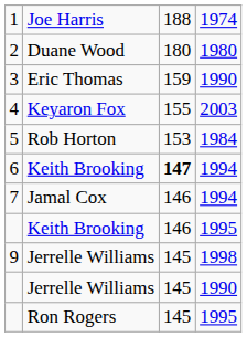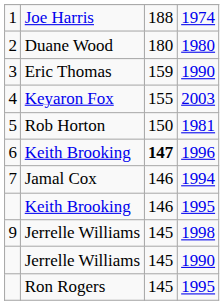 <table class="wikitable">
 <tr>
 </tr>
 <tr>
 <td>1</td>
 <td><a href='#'>Joe Harris</a></td>
 <td>188</td>
 <td><a href='#'>1974</a></td>
 </tr>
 <tr>
 <td>2</td>
 <td>Duane Wood</td>
 <td>180</td>
 <td><a href='#'>1980</a></td>
 </tr>
 <tr>
 <td>3</td>
 <td>Eric Thomas</td>
 <td>159</td>
 <td><a href='#'>1990</a></td>
 </tr>
 <tr>
 <td>4</td>
 <td><a href='#'>Keyaron Fox</a></td>
 <td>155</td>
 <td><a href='#'>2003</a></td>
 </tr>
 <tr>
 <td>5</td>
 <td>Rob Horton</td>
-<td>153</td>
-<td><a href='#'>1984</a></td>
+<td>150</td>
+<td><a href='#'>1981</a></td>
 </tr>
 <tr>
 <td>6</td>
 <td><a href='#'>Keith Brooking</a></td>
 <td><strong>147</strong></td>
-<td><a href='#'>1994</a></td>
+<td><a href='#'>1996</a></td>
 </tr>
 <tr>
 <td>7</td>
 <td>Jamal Cox</td>
 <td>146</td>
 <td><a href='#'>1994</a></td>
 </tr>
 <tr>
 <td></td>
 <td><a href='#'>Keith Brooking</a></td>
 <td>146</td>
 <td><a href='#'>1995</a></td>
 </tr>
 <tr>
 <td>9</td>
 <td>Jerrelle Williams</td>
 <td>145</td>
 <td><a href='#'>1998</a></td>
 </tr>
 <tr>
 <td></td>
 <td>Jerrelle Williams</td>
 <td>145</td>
 <td><a href='#'>1990</a></td>
 </tr>
 <tr>
 <td></td>
 <td>Ron Rogers</td>
 <td>145</td>
 <td><a href='#'>1995</a></td>
 </tr>
 </table>
